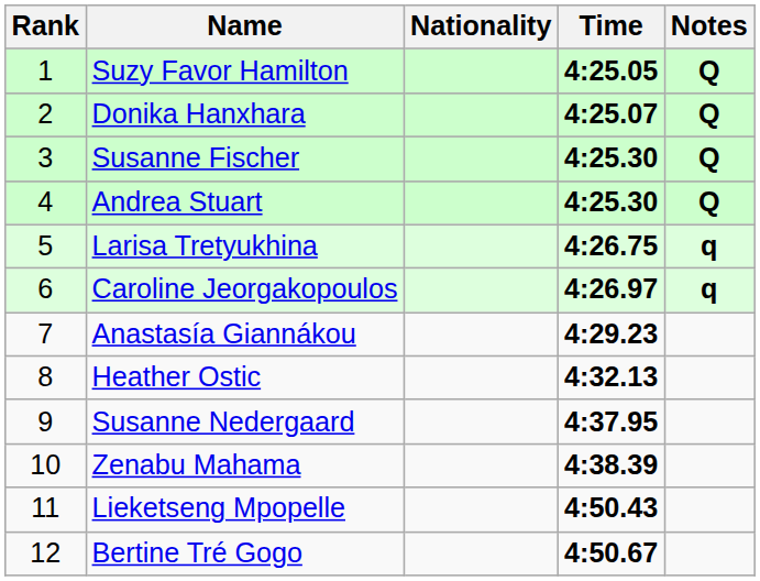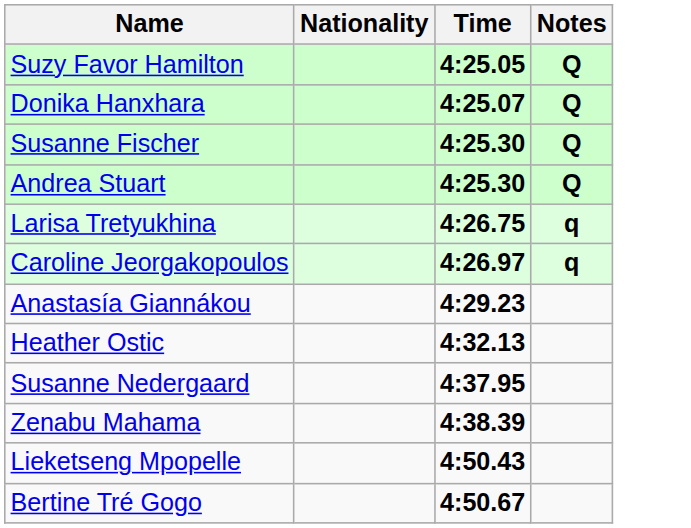 <table class="wikitable sortable" style="text-align:center">
 <tr>
-<th>Rank</th>
 <th>Name</th>
 <th>Nationality</th>
 <th>Time</th>
 <th>Notes</th>
 </tr>
 <tr bgcolor=ccffcc>
-<td>1</td>
 <td align=left><a href='#'>Suzy Favor Hamilton</a></td>
 <td align=left></td>
 <td><strong>4:25.05</strong></td>
 <td><strong>Q</strong></td>
 </tr>
 <tr bgcolor=ccffcc>
-<td>2</td>
 <td align=left><a href='#'>Donika Hanxhara</a></td>
 <td align=left></td>
 <td><strong>4:25.07</strong></td>
 <td><strong>Q</strong></td>
 </tr>
 <tr bgcolor=ccffcc>
-<td>3</td>
 <td align=left><a href='#'>Susanne Fischer</a></td>
 <td align=left></td>
 <td><strong>4:25.30</strong></td>
 <td><strong>Q</strong></td>
 </tr>
 <tr bgcolor=ccffcc>
-<td>4</td>
 <td align=left><a href='#'>Andrea Stuart</a></td>
 <td align=left></td>
 <td><strong>4:25.30</strong></td>
 <td><strong>Q</strong></td>
 </tr>
 <tr bgcolor=ddffdd>
-<td>5</td>
 <td align=left><a href='#'>Larisa Tretyukhina</a></td>
 <td align=left></td>
 <td><strong>4:26.75</strong></td>
 <td><strong>q</strong></td>
 </tr>
 <tr bgcolor=ddffdd>
-<td>6</td>
 <td align=left><a href='#'>Caroline Jeorgakopoulos</a></td>
 <td align=left></td>
 <td><strong>4:26.97</strong></td>
 <td><strong>q</strong></td>
 </tr>
 <tr>
-<td>7</td>
 <td align=left><a href='#'>Anastasía Giannákou</a></td>
 <td align=left></td>
 <td><strong>4:29.23</strong></td>
 <td></td>
 </tr>
 <tr>
-<td>8</td>
 <td align=left><a href='#'>Heather Ostic</a></td>
 <td align=left></td>
 <td><strong>4:32.13</strong></td>
 <td></td>
 </tr>
 <tr>
-<td>9</td>
 <td align=left><a href='#'>Susanne Nedergaard</a></td>
 <td align=left></td>
 <td><strong>4:37.95</strong></td>
 <td></td>
 </tr>
 <tr>
-<td>10</td>
 <td align=left><a href='#'>Zenabu Mahama</a></td>
 <td align=left></td>
 <td><strong>4:38.39</strong></td>
 <td></td>
 </tr>
 <tr>
-<td>11</td>
 <td align=left><a href='#'>Lieketseng Mpopelle</a></td>
 <td align=left></td>
 <td><strong>4:50.43</strong></td>
 <td></td>
 </tr>
 <tr>
-<td>12</td>
 <td align=left><a href='#'>Bertine Tré Gogo</a></td>
 <td align=left></td>
 <td><strong>4:50.67</strong></td>
 <td></td>
 </tr>
 </table>
